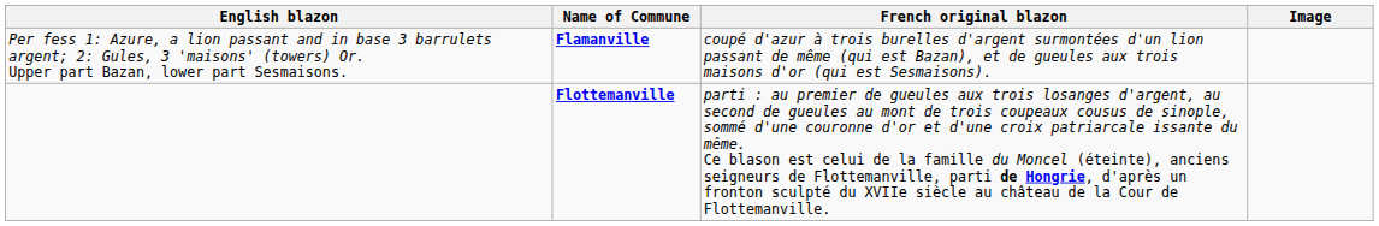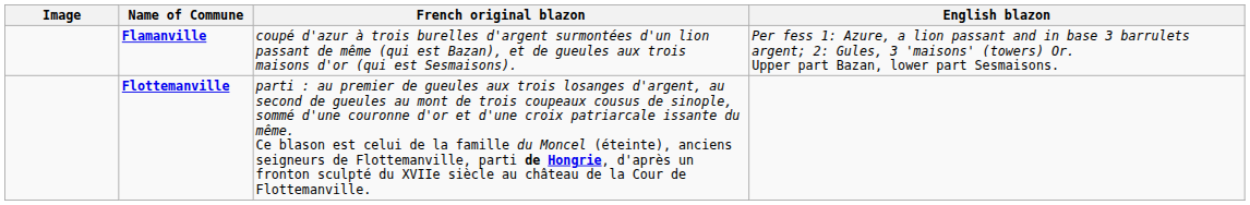 <table class="wikitable" style="width:100%;">
 <tr>
-<th style="width:40%;">English blazon</th>
+<th style="width:110px;">Image</th>
 <th>Name of Commune</th>
 <th style="width:40%;">French original blazon</th>
-<th style="width:110px;">Image</th>
+<th style="width:40%;">English blazon</th>
 </tr>
 <tr valign=top>
-<td><em>Per fess 1: Azure, a lion passant and in base 3 barrulets argent; 2: Gules, 3 'maisons' (towers) Or.</em><br>Upper part Bazan, lower part Sesmaisons.</td>
+<td align=center></td>
 <td><strong><a href='#'>Flamanville</a></strong></td>
 <td><em>coupé d'azur à trois burelles d'argent surmontées d'un lion passant de même (qui est Bazan), et de gueules aux trois maisons d'or (qui est Sesmaisons).</em></td>
-<td align=center></td>
+<td><em>Per fess 1: Azure, a lion passant and in base 3 barrulets argent; 2: Gules, 3 'maisons' (towers) Or.</em><br>Upper part Bazan, lower part Sesmaisons.</td>
 </tr>
 <tr valign=top>
-<td></td>
+<td align=center></td>
 <td><strong><a href='#'>Flottemanville</a></strong></td>
 <td><em>parti : au premier de gueules aux trois losanges d'argent, au second de gueules au mont de trois coupeaux cousus de sinople, sommé d'une couronne d'or et d'une croix patriarcale issante du même.</em><br>Ce blason est celui de la famille <em>du Moncel</em> (éteinte), anciens seigneurs de Flottemanville, parti <strong>de <a href='#'>Hongrie</a></strong>, d'après un fronton sculpté du XVIIe siècle au château de la Cour de Flottemanville.</td>
-<td align=center></td>
+<td></td>
 </tr>
 </table>
